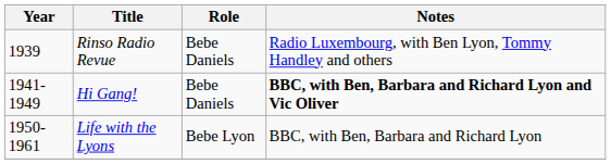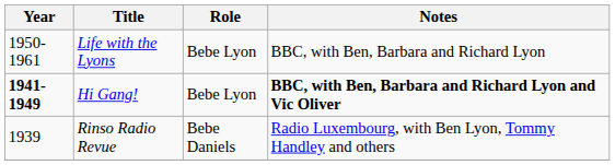 <table class="wikitable sortable">
 <tr>
 <th>Year</th>
 <th>Title</th>
 <th>Role</th>
 <th class="unsortable">Notes</th>
 </tr>
 <tr>
+<td>1950-1961</td>
+<td><em><a href='#'>Life with the Lyons</a></em></td>
+<td>Bebe Lyon</td>
+<td>BBC, with Ben, Barbara and Richard Lyon</td>
+</tr>
+<tr>
+<td><strong>1941-1949</strong></td>
+<td><em><a href='#'>Hi Gang!</a></em></td>
+<td>Bebe Lyon</td>
+<td><strong>BBC, with Ben, Barbara and Richard Lyon and Vic Oliver</strong></td>
+</tr>
+<tr>
 <td>1939</td>
 <td><em>Rinso Radio Revue</em></td>
 <td>Bebe Daniels</td>
 <td><a href='#'>Radio Luxembourg</a>, with Ben Lyon, <a href='#'>Tommy Handley</a> and others</td>
 </tr>
 <tr>
-<td>1941-1949</td>
-<td><em><a href='#'>Hi Gang!</a></em></td>
-<td>Bebe Daniels</td>
-<td><strong>BBC, with Ben, Barbara and Richard Lyon and Vic Oliver</strong></td>
-</tr>
-<tr>
-<td>1950-1961</td>
-<td><em><a href='#'>Life with the Lyons</a></em></td>
-<td>Bebe Lyon</td>
-<td>BBC, with Ben, Barbara and Richard Lyon</td>
-</tr>
-<tr>
 </tr>
 </table>
